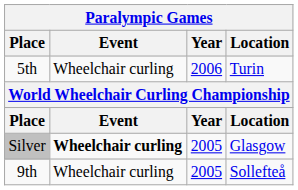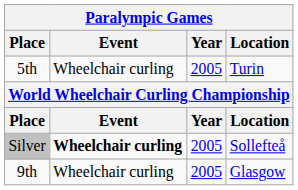 <table class="wikitable" style="border-collapse: collapse; font-size: 95%;">
 <tr>
 <th colspan=4> <a href='#'>Paralympic Games</a></th>
 </tr>
 <tr>
 <th>Place</th>
 <th>Event</th>
 <th>Year</th>
 <th>Location</th>
 </tr>
 <tr>
 <td align="center">5th</td>
 <td>Wheelchair curling</td>
-<td><a href='#'>2006</a></td>
+<td><a href='#'>2005</a></td>
 <td> <a href='#'>Turin</a></td>
 </tr>
 <tr>
 <th colspan=4> <a href='#'>World Wheelchair Curling Championship</a></th>
 </tr>
 <tr>
 <th>Place</th>
 <th>Event</th>
 <th>Year</th>
 <th>Location</th>
 </tr>
 <tr>
 <td bgcolor="silver" align="center">Silver</td>
 <td><strong>Wheelchair curling</strong></td>
 <td><a href='#'>2005</a></td>
-<td> <a href='#'>Glasgow</a></td>
+<td> <a href='#'>Sollefteå</a></td>
 </tr>
 <tr>
 <td align="center">9th</td>
 <td>Wheelchair curling</td>
 <td><a href='#'>2005</a></td>
-<td> <a href='#'>Sollefteå</a></td>
+<td> <a href='#'>Glasgow</a></td>
 </tr>
 </table>
